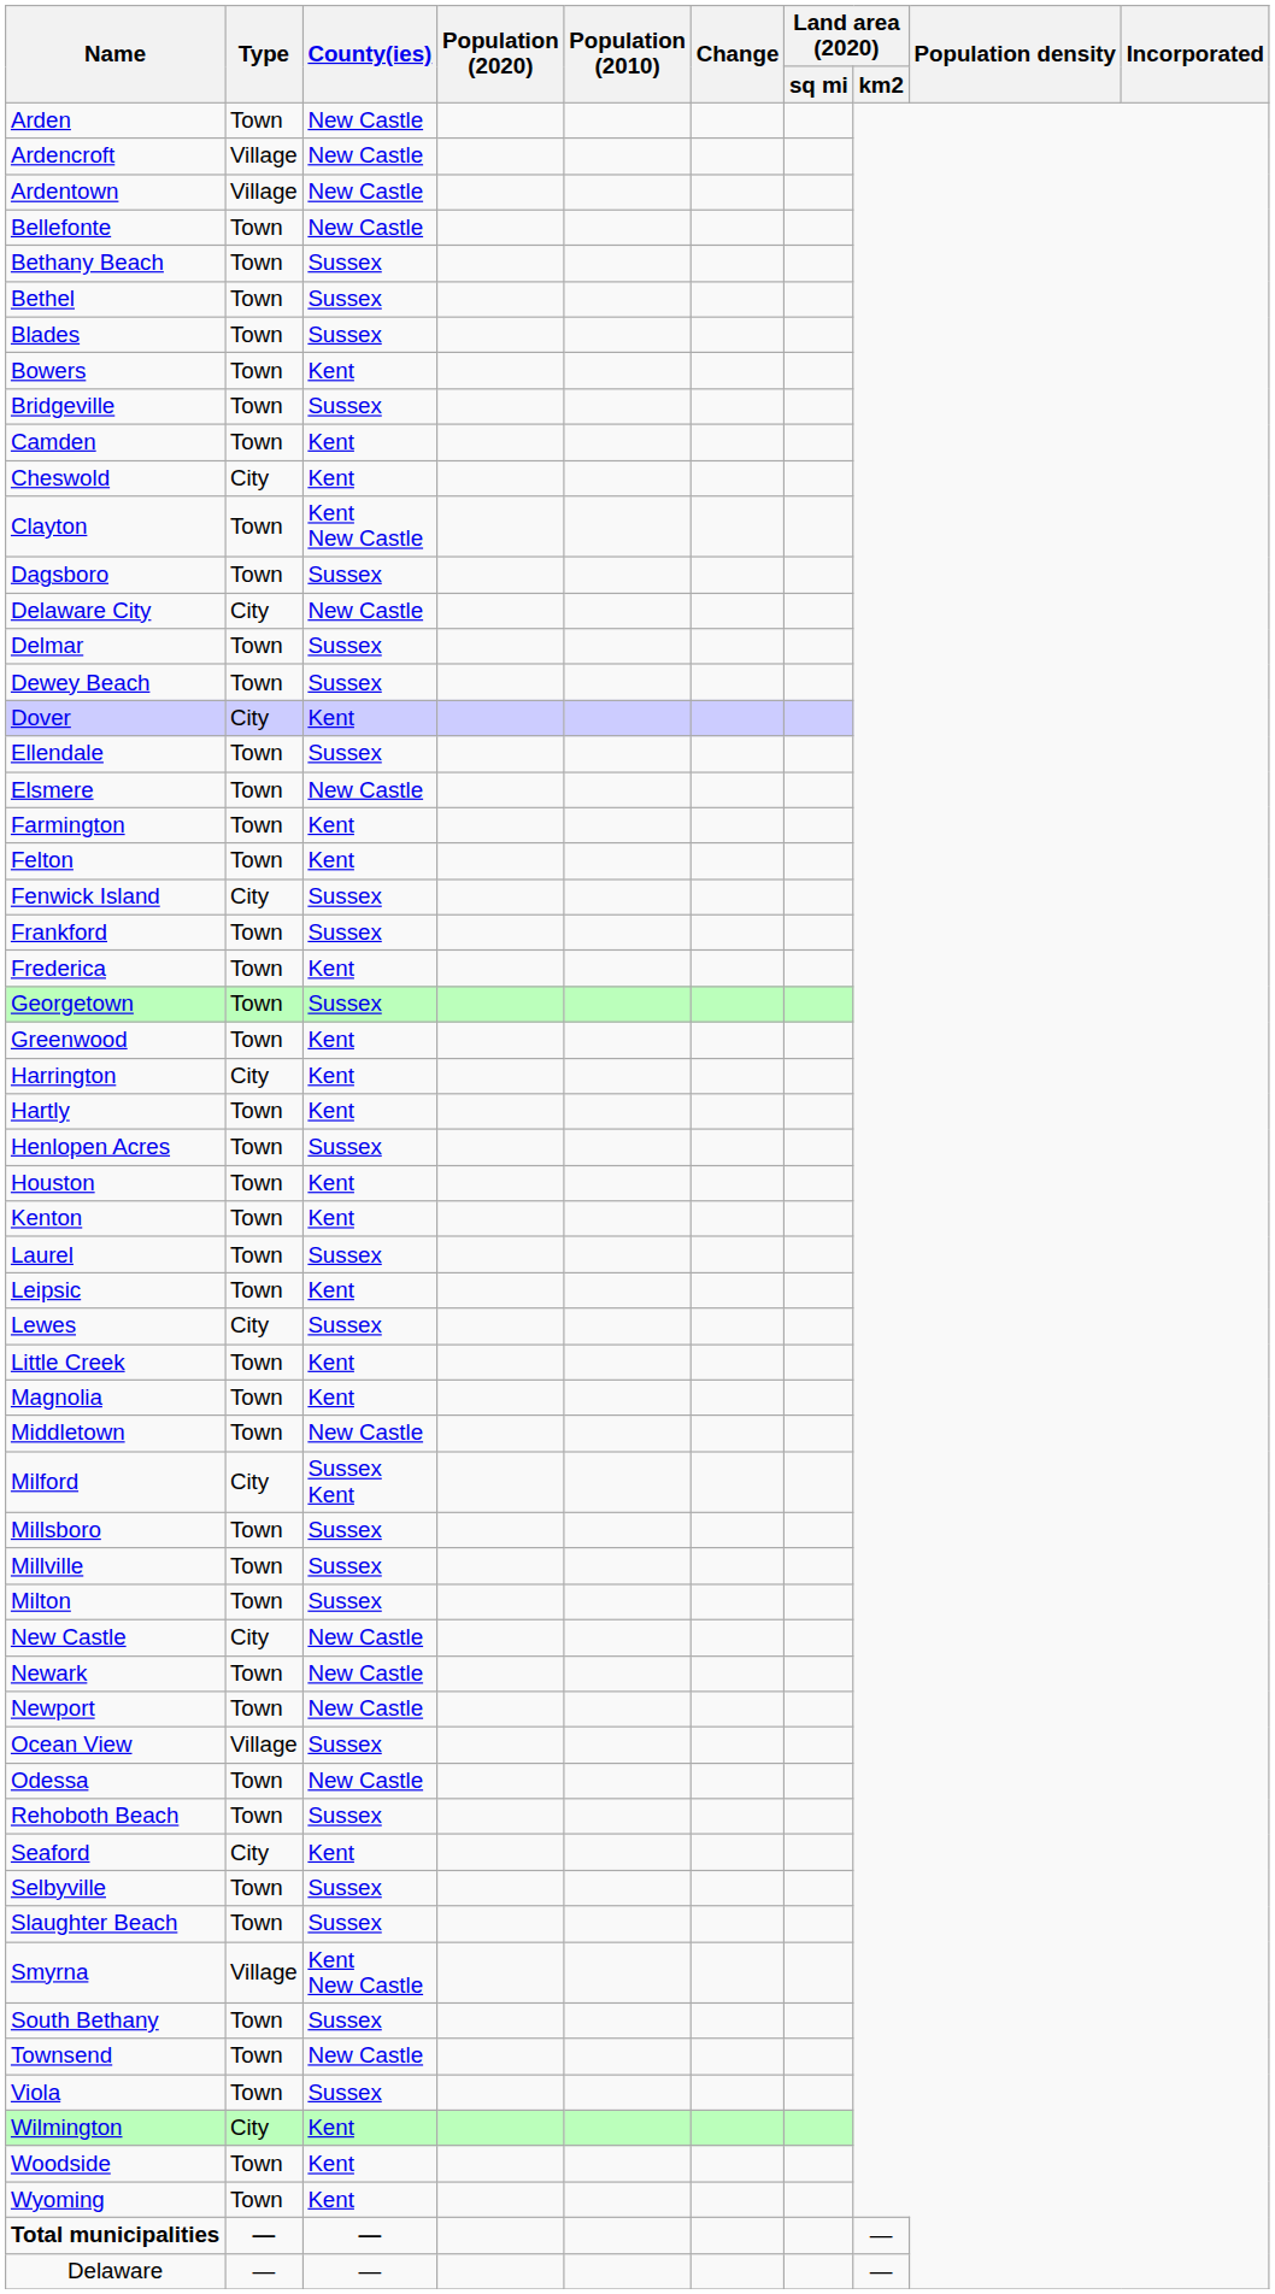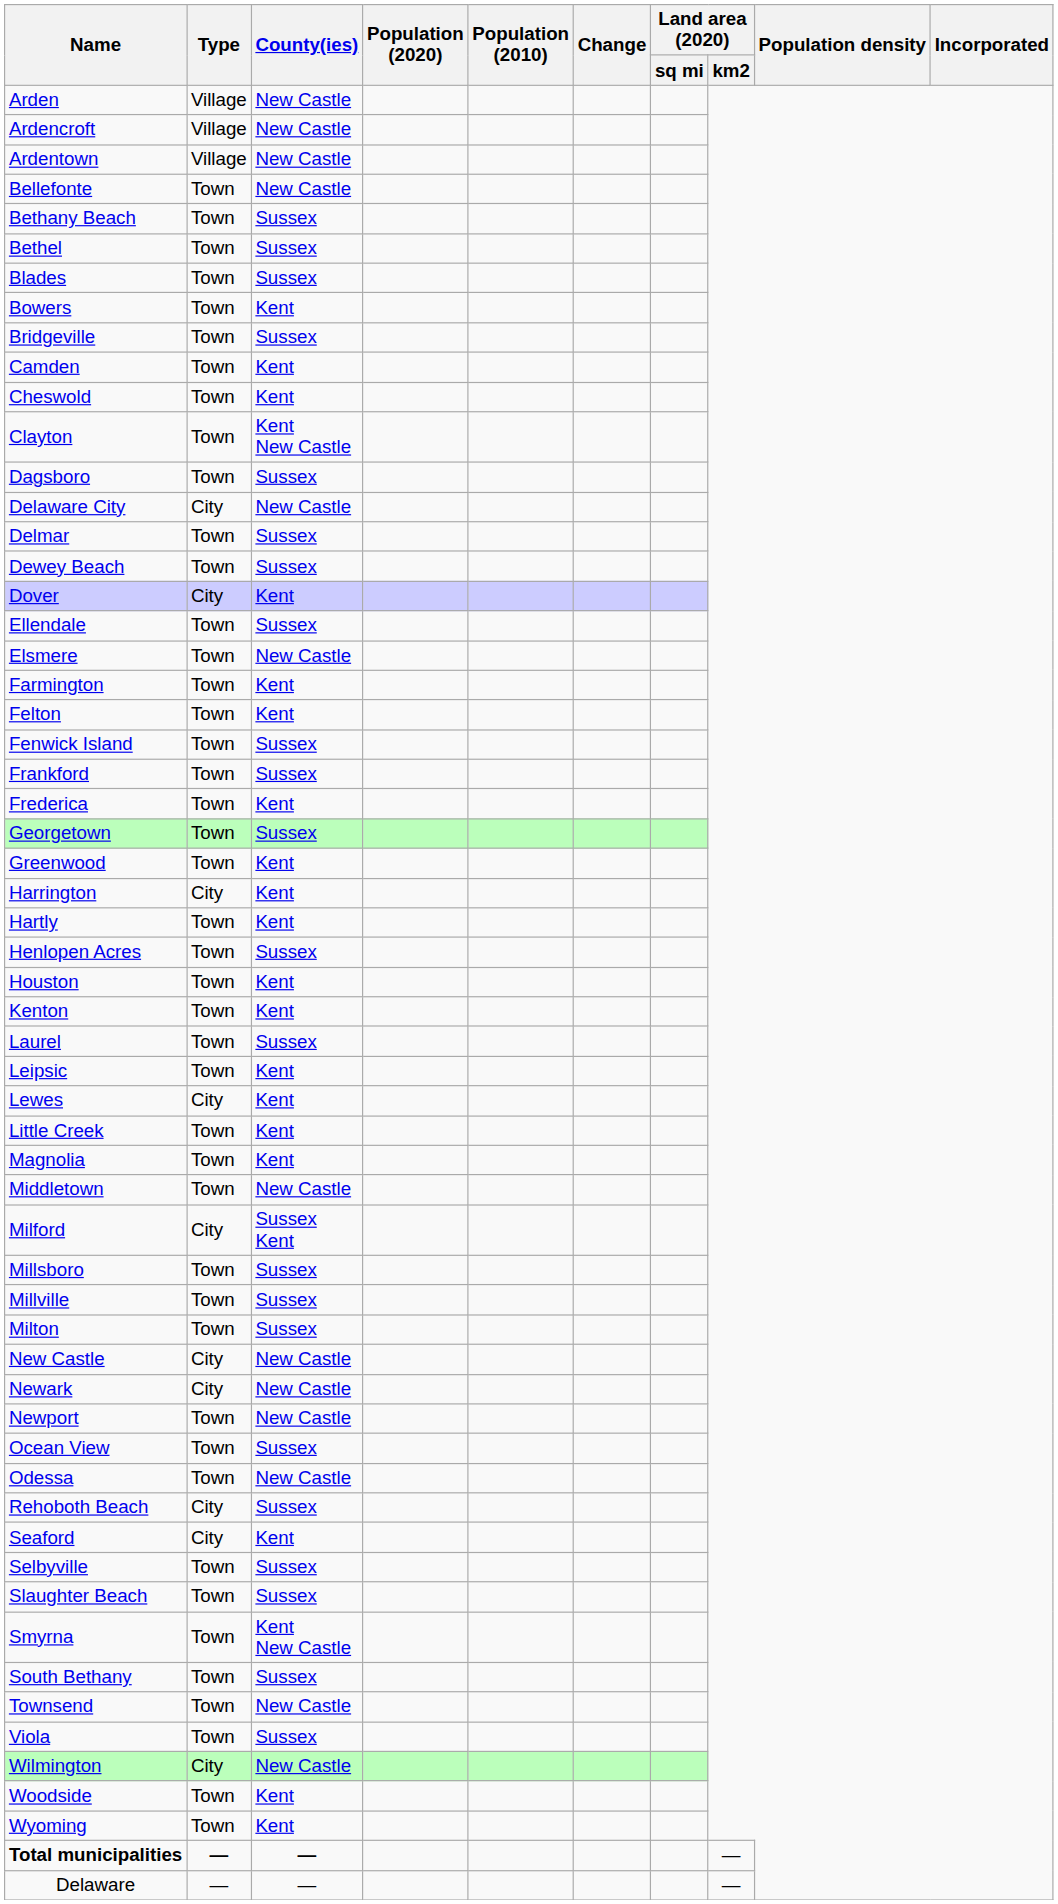 <table class="wikitable sortable">
 <tr>
 <th scope="col" rowspan=2>Name</th>
 <th scope="col" rowspan=2>Type</th>
 <th scope="col" rowspan=2><a href='#'>County(ies)</a></th>
 <th scope="col" rowspan=2>Population<br>(2020)</th>
 <th scope="col" rowspan=2>Population<br>(2010)</th>
 <th scope="col" rowspan=2>Change</th>
 <th scope="col" colspan=2>Land area<br>(2020)</th>
 <th scope="col" rowspan=2 data-sort-type="number">Population density</th>
 <th scope="col" rowspan=2>Incorporated</th>
 </tr>
 <tr>
 <th>sq mi</th>
 <th>km2</th>
 </tr>
 <tr>
 <td><a href='#'>Arden</a></td>
-<td>Town</td>
+<td>Village</td>
 <td><a href='#'>New Castle</a></td>
 <td></td>
 <td></td>
 <td></td>
 <td></td>
 </tr>
 <tr>
 <td><a href='#'>Ardencroft</a></td>
 <td>Village</td>
 <td><a href='#'>New Castle</a></td>
 <td></td>
 <td></td>
 <td></td>
 <td></td>
 </tr>
 <tr>
 <td><a href='#'>Ardentown</a></td>
 <td>Village</td>
 <td><a href='#'>New Castle</a></td>
 <td></td>
 <td></td>
 <td></td>
 <td></td>
 </tr>
 <tr>
 <td><a href='#'>Bellefonte</a></td>
 <td>Town</td>
 <td><a href='#'>New Castle</a></td>
 <td></td>
 <td></td>
 <td></td>
 <td></td>
 </tr>
 <tr>
 <td><a href='#'>Bethany Beach</a></td>
 <td>Town</td>
 <td><a href='#'>Sussex</a></td>
 <td></td>
 <td></td>
 <td></td>
 <td></td>
 </tr>
 <tr>
 <td><a href='#'>Bethel</a></td>
 <td>Town</td>
 <td><a href='#'>Sussex</a></td>
 <td></td>
 <td></td>
 <td></td>
 <td></td>
 </tr>
 <tr>
 <td><a href='#'>Blades</a></td>
 <td>Town</td>
 <td><a href='#'>Sussex</a></td>
 <td></td>
 <td></td>
 <td></td>
 <td></td>
 </tr>
 <tr>
 <td><a href='#'>Bowers</a></td>
 <td>Town</td>
 <td><a href='#'>Kent</a></td>
 <td></td>
 <td></td>
 <td></td>
 <td></td>
 </tr>
 <tr>
 <td><a href='#'>Bridgeville</a></td>
 <td>Town</td>
 <td><a href='#'>Sussex</a></td>
 <td></td>
 <td></td>
 <td></td>
 <td></td>
 </tr>
 <tr>
 <td><a href='#'>Camden</a></td>
 <td>Town</td>
 <td><a href='#'>Kent</a></td>
 <td></td>
 <td></td>
 <td></td>
 <td></td>
 </tr>
 <tr>
 <td><a href='#'>Cheswold</a></td>
-<td>City</td>
+<td>Town</td>
 <td><a href='#'>Kent</a></td>
 <td></td>
 <td></td>
 <td></td>
 <td></td>
 </tr>
 <tr>
 <td><a href='#'>Clayton</a></td>
 <td>Town</td>
 <td><a href='#'>Kent</a><br><a href='#'>New Castle</a></td>
 <td></td>
 <td></td>
 <td></td>
 <td></td>
 </tr>
 <tr>
 <td><a href='#'>Dagsboro</a></td>
 <td>Town</td>
 <td><a href='#'>Sussex</a></td>
 <td></td>
 <td></td>
 <td></td>
 <td></td>
 </tr>
 <tr>
 <td><a href='#'>Delaware City</a></td>
 <td>City</td>
 <td><a href='#'>New Castle</a></td>
 <td></td>
 <td></td>
 <td></td>
 <td></td>
 </tr>
 <tr>
 <td><a href='#'>Delmar</a></td>
 <td>Town</td>
 <td><a href='#'>Sussex</a></td>
 <td></td>
 <td></td>
 <td></td>
 <td></td>
 </tr>
 <tr>
 <td><a href='#'>Dewey Beach</a></td>
 <td>Town</td>
 <td><a href='#'>Sussex</a></td>
 <td></td>
 <td></td>
 <td></td>
 <td></td>
 </tr>
 <tr style="background-color:#ccf;">
 <td><a href='#'>Dover</a></td>
 <td>City</td>
 <td><a href='#'>Kent</a></td>
 <td></td>
 <td></td>
 <td></td>
 <td></td>
 </tr>
 <tr>
 <td><a href='#'>Ellendale</a></td>
 <td>Town</td>
 <td><a href='#'>Sussex</a></td>
 <td></td>
 <td></td>
 <td></td>
 <td></td>
 </tr>
 <tr>
 <td><a href='#'>Elsmere</a></td>
 <td>Town</td>
 <td><a href='#'>New Castle</a></td>
 <td></td>
 <td></td>
 <td></td>
 <td></td>
 </tr>
 <tr>
 <td><a href='#'>Farmington</a></td>
 <td>Town</td>
 <td><a href='#'>Kent</a></td>
 <td></td>
 <td></td>
 <td></td>
 <td></td>
 </tr>
 <tr>
 <td><a href='#'>Felton</a></td>
 <td>Town</td>
 <td><a href='#'>Kent</a></td>
 <td></td>
 <td></td>
 <td></td>
 <td></td>
 </tr>
 <tr>
 <td><a href='#'>Fenwick Island</a></td>
-<td>City</td>
+<td>Town</td>
 <td><a href='#'>Sussex</a></td>
 <td></td>
 <td></td>
 <td></td>
 <td></td>
 </tr>
 <tr>
 <td><a href='#'>Frankford</a></td>
 <td>Town</td>
 <td><a href='#'>Sussex</a></td>
 <td></td>
 <td></td>
 <td></td>
 <td></td>
 </tr>
 <tr>
 <td><a href='#'>Frederica</a></td>
 <td>Town</td>
 <td><a href='#'>Kent</a></td>
 <td></td>
 <td></td>
 <td></td>
 <td></td>
 </tr>
 <tr style="background-color:#bfb;">
 <td><a href='#'>Georgetown</a></td>
 <td>Town</td>
 <td><a href='#'>Sussex</a></td>
 <td></td>
 <td></td>
 <td></td>
 <td></td>
 </tr>
 <tr>
 <td><a href='#'>Greenwood</a></td>
 <td>Town</td>
 <td><a href='#'>Kent</a></td>
 <td></td>
 <td></td>
 <td></td>
 <td></td>
 </tr>
 <tr>
 <td><a href='#'>Harrington</a></td>
 <td>City</td>
 <td><a href='#'>Kent</a></td>
 <td></td>
 <td></td>
 <td></td>
 <td></td>
 </tr>
 <tr>
 <td><a href='#'>Hartly</a></td>
 <td>Town</td>
 <td><a href='#'>Kent</a></td>
 <td></td>
 <td></td>
 <td></td>
 <td></td>
 </tr>
 <tr>
 <td><a href='#'>Henlopen Acres</a></td>
 <td>Town</td>
 <td><a href='#'>Sussex</a></td>
 <td></td>
 <td></td>
 <td></td>
 <td></td>
 </tr>
 <tr>
 <td><a href='#'>Houston</a></td>
 <td>Town</td>
 <td><a href='#'>Kent</a></td>
 <td></td>
 <td></td>
 <td></td>
 <td></td>
 </tr>
 <tr>
 <td><a href='#'>Kenton</a></td>
 <td>Town</td>
 <td><a href='#'>Kent</a></td>
 <td></td>
 <td></td>
 <td></td>
 <td></td>
 </tr>
 <tr>
 <td><a href='#'>Laurel</a></td>
 <td>Town</td>
 <td><a href='#'>Sussex</a></td>
 <td></td>
 <td></td>
 <td></td>
 <td></td>
 </tr>
 <tr>
 <td><a href='#'>Leipsic</a></td>
 <td>Town</td>
 <td><a href='#'>Kent</a></td>
 <td></td>
 <td></td>
 <td></td>
 <td></td>
 </tr>
 <tr>
 <td><a href='#'>Lewes</a></td>
 <td>City</td>
-<td><a href='#'>Sussex</a></td>
+<td><a href='#'>Kent</a></td>
 <td></td>
 <td></td>
 <td></td>
 <td></td>
 </tr>
 <tr>
 <td><a href='#'>Little Creek</a></td>
 <td>Town</td>
 <td><a href='#'>Kent</a></td>
 <td></td>
 <td></td>
 <td></td>
 <td></td>
 </tr>
 <tr>
 <td><a href='#'>Magnolia</a></td>
 <td>Town</td>
 <td><a href='#'>Kent</a></td>
 <td></td>
 <td></td>
 <td></td>
 <td></td>
 </tr>
 <tr>
 <td><a href='#'>Middletown</a></td>
 <td>Town</td>
 <td><a href='#'>New Castle</a></td>
 <td></td>
 <td></td>
 <td></td>
 <td></td>
 </tr>
 <tr>
 <td><a href='#'>Milford</a></td>
 <td>City</td>
 <td><a href='#'>Sussex</a><br><a href='#'>Kent</a></td>
 <td></td>
 <td></td>
 <td></td>
 <td></td>
 </tr>
 <tr>
 <td><a href='#'>Millsboro</a></td>
 <td>Town</td>
 <td><a href='#'>Sussex</a></td>
 <td></td>
 <td></td>
 <td></td>
 <td></td>
 </tr>
 <tr>
 <td><a href='#'>Millville</a></td>
 <td>Town</td>
 <td><a href='#'>Sussex</a></td>
 <td></td>
 <td></td>
 <td></td>
 <td></td>
 </tr>
 <tr>
 <td><a href='#'>Milton</a></td>
 <td>Town</td>
 <td><a href='#'>Sussex</a></td>
 <td></td>
 <td></td>
 <td></td>
 <td></td>
 </tr>
 <tr>
 <td><a href='#'>New Castle</a></td>
 <td>City</td>
 <td><a href='#'>New Castle</a></td>
 <td></td>
 <td></td>
 <td></td>
 <td></td>
 </tr>
 <tr>
 <td><a href='#'>Newark</a></td>
-<td>Town</td>
+<td>City</td>
 <td><a href='#'>New Castle</a></td>
 <td></td>
 <td></td>
 <td></td>
 <td></td>
 </tr>
 <tr>
 <td><a href='#'>Newport</a></td>
 <td>Town</td>
 <td><a href='#'>New Castle</a></td>
 <td></td>
 <td></td>
 <td></td>
 <td></td>
 </tr>
 <tr>
 <td><a href='#'>Ocean View</a></td>
-<td>Village</td>
+<td>Town</td>
 <td><a href='#'>Sussex</a></td>
 <td></td>
 <td></td>
 <td></td>
 <td></td>
 </tr>
 <tr>
 <td><a href='#'>Odessa</a></td>
 <td>Town</td>
 <td><a href='#'>New Castle</a></td>
 <td></td>
 <td></td>
 <td></td>
 <td></td>
 </tr>
 <tr>
 <td><a href='#'>Rehoboth Beach</a></td>
-<td>Town</td>
+<td>City</td>
 <td><a href='#'>Sussex</a></td>
 <td></td>
 <td></td>
 <td></td>
 <td></td>
 </tr>
 <tr>
 <td><a href='#'>Seaford</a></td>
 <td>City</td>
 <td><a href='#'>Kent</a></td>
 <td></td>
 <td></td>
 <td></td>
 <td></td>
 </tr>
 <tr>
 <td><a href='#'>Selbyville</a></td>
 <td>Town</td>
 <td><a href='#'>Sussex</a></td>
 <td></td>
 <td></td>
 <td></td>
 <td></td>
 </tr>
 <tr>
 <td><a href='#'>Slaughter Beach</a></td>
 <td>Town</td>
 <td><a href='#'>Sussex</a></td>
 <td></td>
 <td></td>
 <td></td>
 <td></td>
 </tr>
 <tr>
 <td><a href='#'>Smyrna</a></td>
-<td>Village</td>
+<td>Town</td>
 <td><a href='#'>Kent</a><br><a href='#'>New Castle</a></td>
 <td></td>
 <td></td>
 <td></td>
 <td></td>
 </tr>
 <tr>
 <td><a href='#'>South Bethany</a></td>
 <td>Town</td>
 <td><a href='#'>Sussex</a></td>
 <td></td>
 <td></td>
 <td></td>
 <td></td>
 </tr>
 <tr>
 <td><a href='#'>Townsend</a></td>
 <td>Town</td>
 <td><a href='#'>New Castle</a></td>
 <td></td>
 <td></td>
 <td></td>
 <td></td>
 </tr>
 <tr>
 <td><a href='#'>Viola</a></td>
 <td>Town</td>
 <td><a href='#'>Sussex</a></td>
 <td></td>
 <td></td>
 <td></td>
 <td></td>
 </tr>
 <tr style="background-color:#bfb;">
 <td><a href='#'>Wilmington</a></td>
 <td>City</td>
-<td><a href='#'>Kent</a></td>
+<td><a href='#'>New Castle</a></td>
 <td></td>
 <td></td>
 <td></td>
 <td></td>
 </tr>
 <tr>
 <td><a href='#'>Woodside</a></td>
 <td>Town</td>
 <td><a href='#'>Kent</a></td>
 <td></td>
 <td></td>
 <td></td>
 <td></td>
 </tr>
 <tr>
 <td><a href='#'>Wyoming</a></td>
 <td>Town</td>
 <td><a href='#'>Kent</a></td>
 <td></td>
 <td></td>
 <td></td>
 <td></td>
 </tr>
 <tr class="sortbottom" style="text-align:center;" style="background: #f2f2f2;">
 <td><strong>Total municipalities</strong></td>
 <td align=center><strong>—</strong></td>
 <td align=center><strong>—</strong></td>
 <td></td>
 <td align=right><strong><em></td>
 <td align=right></strong><strong></td>
 <td></strong><strong></td>
 <td align=center></strong>—<strong></td>
 </tr>
 <tr class="sortbottom" style="text-align:center;" style="background: #f2f2f2;">
 <td></strong>Delaware<strong></td>
 <td align=center></strong>—<strong></td>
 <td align=center></strong>—<strong></td>
 <td></td>
 <td align=right></strong><strong></td>
 <td align=right></strong><strong></td>
 <td></strong><strong></td>
 <td align=center></strong>—<strong></td>
 </tr>
 </table>
